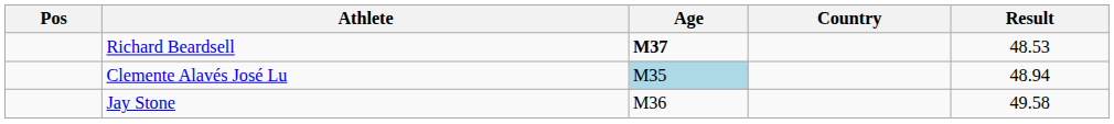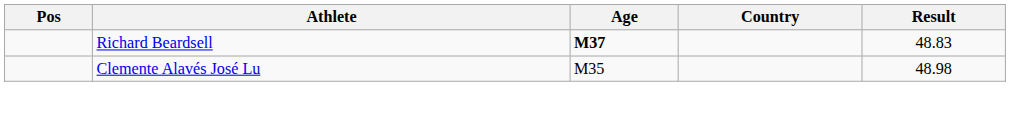 <table class="wikitable"  style="text-align:center; width:50%;">
 <tr>
 <th>Pos</th>
 <th>Athlete</th>
 <th>Age</th>
 <th>Country</th>
 <th>Result</th>
 </tr>
 <tr>
 <td align=center></td>
 <td align=left><a href='#'>Richard Beardsell</a></td>
 <td align=left><strong>M37</strong></td>
 <td align=left></td>
-<td>48.53</td>
+<td>48.83</td>
 </tr>
 <tr>
 <td align=center></td>
 <td align=left><a href='#'>Clemente Alavés José Lu</a></td>
-<td align=left style="background: lightblue;">M35</td>
+<td align=left>M35</td>
 <td align=left></td>
-<td>48.94</td>
-</tr>
-<tr>
-<td align=center></td>
-<td align=left><a href='#'>Jay Stone</a></td>
-<td align=left>M36</td>
-<td align=left></td>
-<td>49.58</td>
+<td>48.98</td>
 </tr>
 </table>
